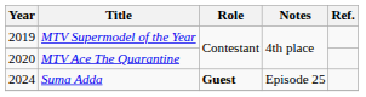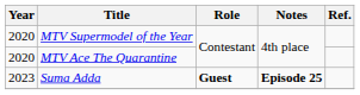 <table class="wikitable sortable">
 <tr>
 <th>Year</th>
 <th>Title</th>
 <th>Role</th>
 <th>Notes</th>
 <th>Ref.</th>
 </tr>
 <tr>
-<td>2019</td>
+<td>2020</td>
 <td><em><a href='#'>MTV Supermodel of the Year</a></em></td>
 <td rowspan="2">Contestant</td>
 <td rowspan="2">4th place</td>
 <td></td>
 </tr>
 <tr>
 <td>2020</td>
 <td><em><a href='#'>MTV Ace The Quarantine</a></em></td>
 <td></td>
 </tr>
 <tr>
-<td>2024</td>
+<td>2023</td>
 <td><em><a href='#'>Suma Adda</a></em></td>
 <td><strong>Guest</strong></td>
-<td>Episode 25</td>
+<td><strong>Episode 25</strong></td>
 <td></td>
 </tr>
 <tr>
 </tr>
 </table>
